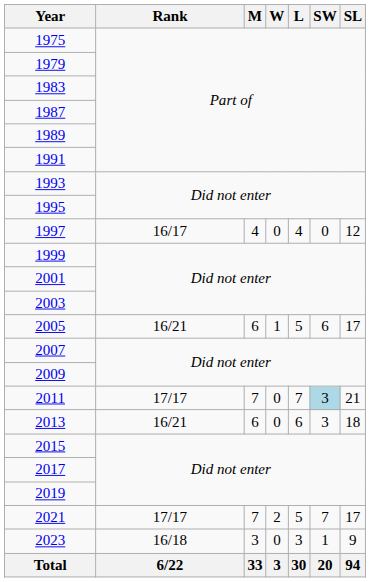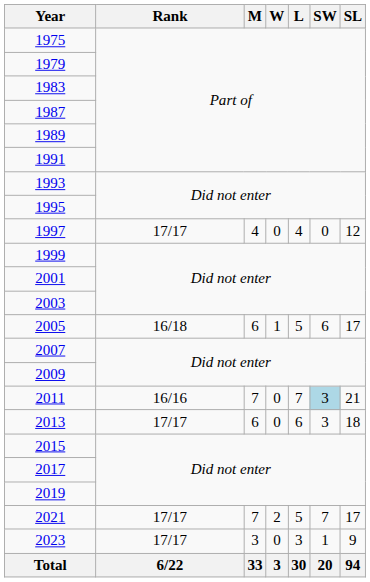 <table class="wikitable" style="text-align:center; font-size:100%">
 <tr>
 <th width=90>Year</th>
 <th width=150>Rank</th>
 <th>M</th>
 <th>W</th>
 <th>L</th>
 <th>SW</th>
 <th>SL</th>
 </tr>
 <tr>
 <td> <a href='#'>1975</a></td>
 <td colspan=6 rowspan=6><em>Part of </em></td>
 </tr>
 <tr>
 <td> <a href='#'>1979</a></td>
 </tr>
 <tr>
 <td> <a href='#'>1983</a></td>
 </tr>
 <tr>
 <td> <a href='#'>1987</a></td>
 </tr>
 <tr>
 <td> <a href='#'>1989</a></td>
 </tr>
 <tr>
 <td> <a href='#'>1991</a></td>
 </tr>
 <tr>
 <td> <a href='#'>1993</a></td>
 <td colspan=6 rowspan=2><em>Did not enter</em></td>
 </tr>
 <tr>
 <td> <a href='#'>1995</a></td>
 </tr>
 <tr>
 <td> <a href='#'>1997</a></td>
-<td>16/17</td>
+<td>17/17</td>
 <td>4</td>
 <td>0</td>
 <td>4</td>
 <td>0</td>
 <td>12</td>
 </tr>
 <tr>
 <td> <a href='#'>1999</a></td>
 <td colspan=6 rowspan=3><em>Did not enter</em></td>
 </tr>
 <tr>
 <td> <a href='#'>2001</a></td>
 </tr>
 <tr>
 <td> <a href='#'>2003</a></td>
 </tr>
 <tr>
 <td> <a href='#'>2005</a></td>
-<td>16/21</td>
+<td>16/18</td>
 <td>6</td>
 <td>1</td>
 <td>5</td>
 <td>6</td>
 <td>17</td>
 </tr>
 <tr>
 <td> <a href='#'>2007</a></td>
 <td colspan=6 rowspan=2><em>Did not enter</em></td>
 </tr>
 <tr>
 <td> <a href='#'>2009</a></td>
 </tr>
 <tr>
 <td> <a href='#'>2011</a></td>
-<td>17/17</td>
+<td>16/16</td>
 <td>7</td>
 <td>0</td>
 <td>7</td>
 <td style="background: lightblue;">3</td>
 <td>21</td>
 </tr>
 <tr>
 <td> <a href='#'>2013</a></td>
-<td>16/21</td>
+<td>17/17</td>
 <td>6</td>
 <td>0</td>
 <td>6</td>
 <td>3</td>
 <td>18</td>
 </tr>
 <tr>
 <td> <a href='#'>2015</a></td>
 <td colspan=8 rowspan=3><em>Did not enter</em></td>
 </tr>
 <tr>
 <td> <a href='#'>2017</a></td>
 </tr>
 <tr>
 <td> <a href='#'>2019</a></td>
 </tr>
 <tr>
 <td> <a href='#'>2021</a></td>
 <td>17/17</td>
 <td>7</td>
 <td>2</td>
 <td>5</td>
 <td>7</td>
 <td>17</td>
 </tr>
 <tr>
 <td> <a href='#'>2023</a></td>
-<td>16/18</td>
+<td>17/17</td>
 <td>3</td>
 <td>0</td>
 <td>3</td>
 <td>1</td>
 <td>9</td>
 </tr>
 <tr>
 <th>Total</th>
 <th>6/22</th>
 <th>33</th>
 <th>3</th>
 <th>30</th>
 <th>20</th>
 <th>94</th>
 </tr>
 </table>
